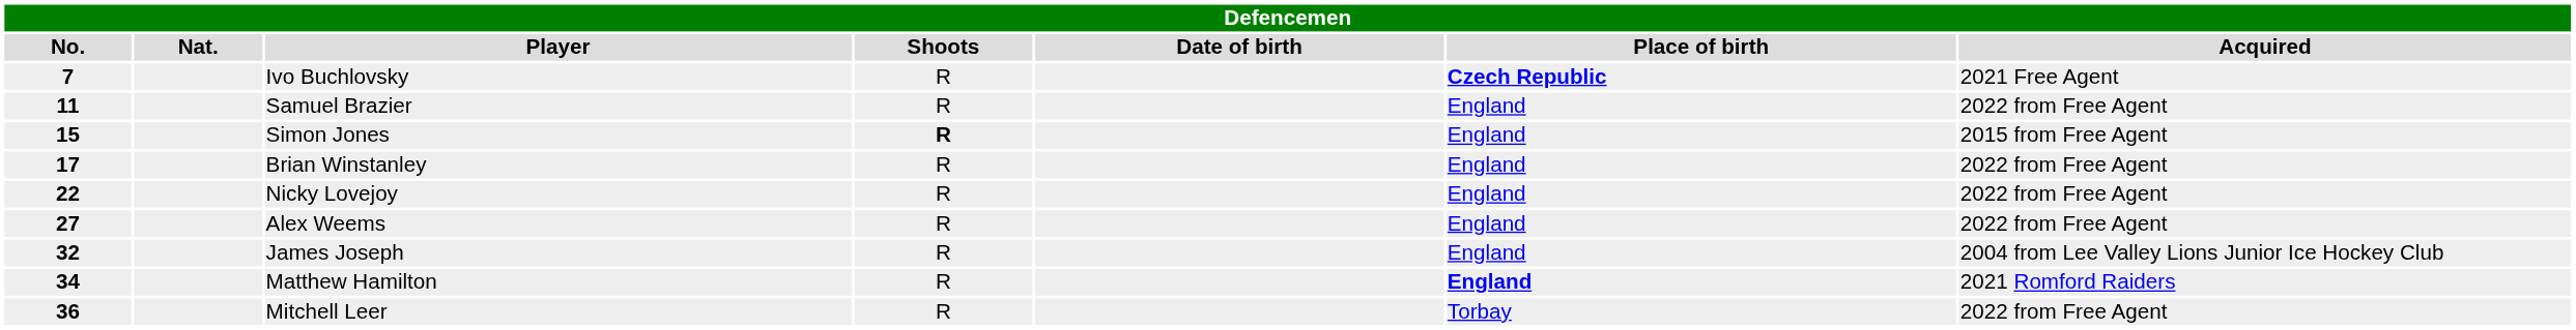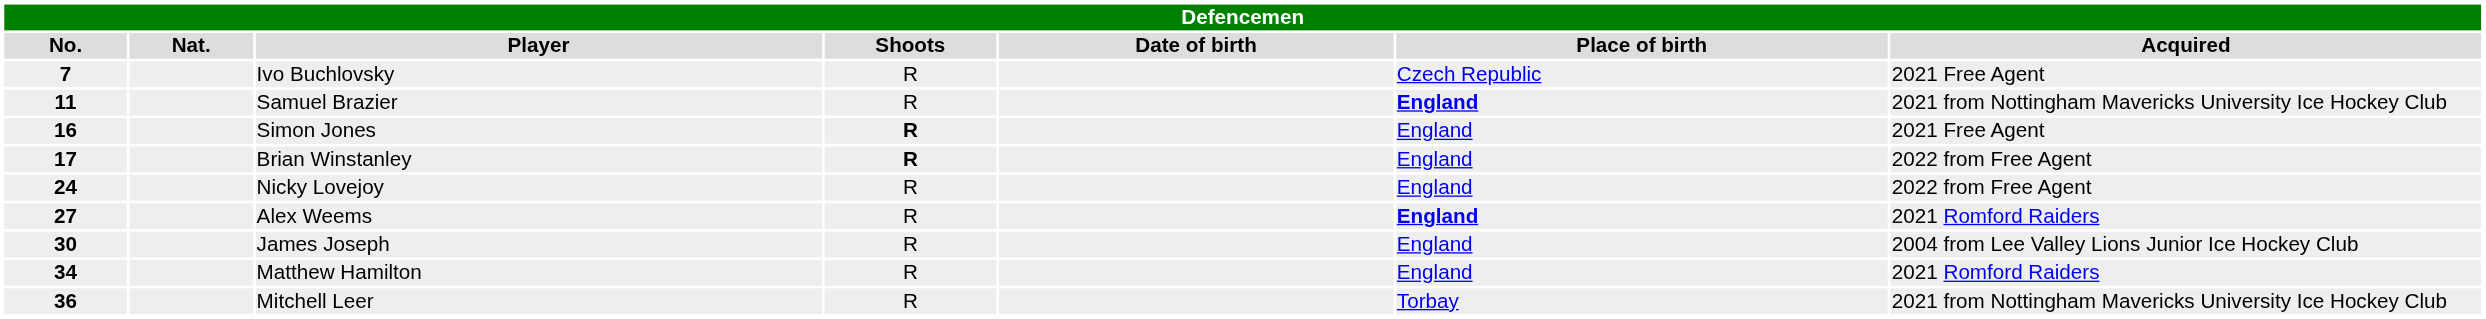 <table class="toccolours"  style="width:97%; clear:both; margin:1.5em auto; text-align:center;">
 <tr>
 <th colspan="11" style="background:green; color:white;">Defencemen</th>
 </tr>
 <tr style="background:#ddd;">
 <th width=5%>No.</th>
 <th width=5%>Nat.</th>
 <th !width=22%>Player</th>
 <th width=7%>Shoots</th>
 <th width=16%>Date of birth</th>
 <th width=20%>Place of birth</th>
 <th width=24%>Acquired</th>
 </tr>
 <tr style="background:#eee;">
 <td><strong>7</strong></td>
 <td></td>
 <td align=left>Ivo Buchlovsky</td>
 <td>R</td>
 <td align=left></td>
-<td align=left><strong><a href='#'>Czech Republic</a></strong></td>
+<td align=left><a href='#'>Czech Republic</a></td>
 <td align=left>2021 Free Agent</td>
 </tr>
 <tr style="background:#eee;">
 <td><strong>11</strong></td>
 <td></td>
 <td align=left>Samuel Brazier</td>
 <td>R</td>
 <td align=left></td>
-<td align=left><a href='#'>England</a></td>
-<td align=left>2022 from Free Agent</td>
+<td align=left><strong><a href='#'>England</a></strong></td>
+<td align=left>2021 from Nottingham Mavericks University Ice Hockey Club</td>
 </tr>
 <tr style="background:#eee;">
-<td><strong>15</strong></td>
+<td><strong>16</strong></td>
 <td></td>
 <td align=left>Simon Jones</td>
 <td><strong>R</strong></td>
 <td align=left></td>
 <td align=left><a href='#'>England</a></td>
-<td align=left>2015 from Free Agent</td>
+<td align=left>2021 Free Agent</td>
 </tr>
 <tr style="background:#eee;">
 <td><strong>17</strong></td>
 <td></td>
 <td align=left>Brian Winstanley</td>
-<td>R</td>
+<td><strong>R</strong></td>
 <td align=left></td>
 <td align=left><a href='#'>England</a></td>
 <td align=left>2022 from Free Agent</td>
 </tr>
 <tr style="background:#eee;">
-<td><strong>22</strong></td>
+<td><strong>24</strong></td>
 <td></td>
 <td align=left>Nicky Lovejoy</td>
 <td>R</td>
 <td align=left></td>
 <td align=left><a href='#'>England</a></td>
 <td align=left>2022 from Free Agent</td>
 </tr>
 <tr style="background:#eee;">
 <td><strong>27</strong></td>
 <td></td>
 <td align=left>Alex Weems</td>
 <td>R</td>
 <td align=left></td>
-<td align=left><a href='#'>England</a></td>
-<td align=left>2022 from Free Agent</td>
+<td align=left><strong><a href='#'>England</a></strong></td>
+<td align=left>2021 <a href='#'>Romford Raiders</a></td>
 </tr>
 <tr style="background:#eee;">
-<td><strong>32</strong></td>
+<td><strong>30</strong></td>
 <td></td>
 <td align=left>James Joseph</td>
 <td>R</td>
 <td align=left></td>
 <td align=left><a href='#'>England</a></td>
 <td align=left>2004 from Lee Valley Lions Junior Ice Hockey Club</td>
 </tr>
 <tr style="background:#eee;">
 <td><strong>34</strong></td>
 <td></td>
 <td align=left>Matthew Hamilton</td>
 <td>R</td>
 <td align=left></td>
-<td align=left><strong><a href='#'>England</a></strong></td>
+<td align=left><a href='#'>England</a></td>
 <td align=left>2021 <a href='#'>Romford Raiders</a></td>
 </tr>
 <tr style="background:#eee;">
 <td><strong>36</strong></td>
 <td></td>
 <td align=left>Mitchell Leer</td>
 <td>R</td>
 <td align=left></td>
 <td align=left><a href='#'>Torbay</a></td>
-<td align=left>2022 from Free Agent</td>
+<td align=left>2021 from Nottingham Mavericks University Ice Hockey Club</td>
 </tr>
 <tr style="background:#eee;">
 </tr>
 </table>
